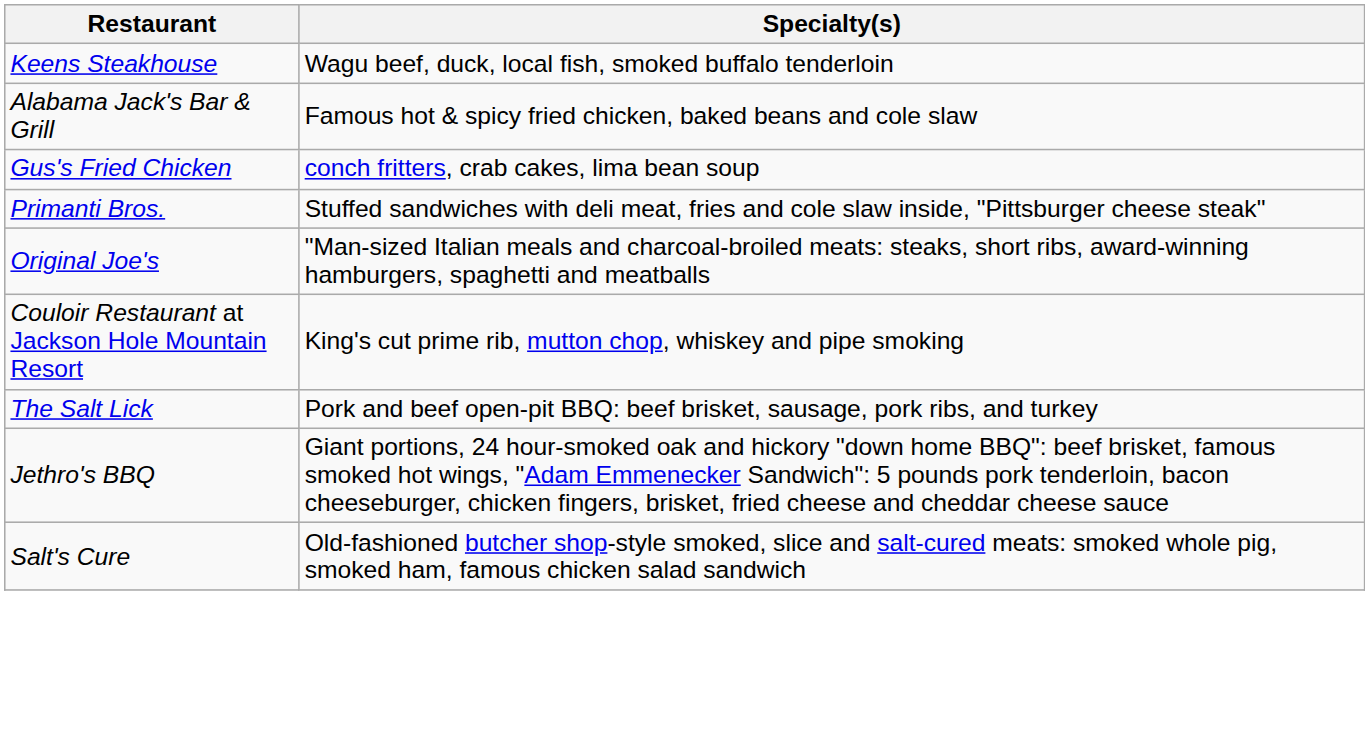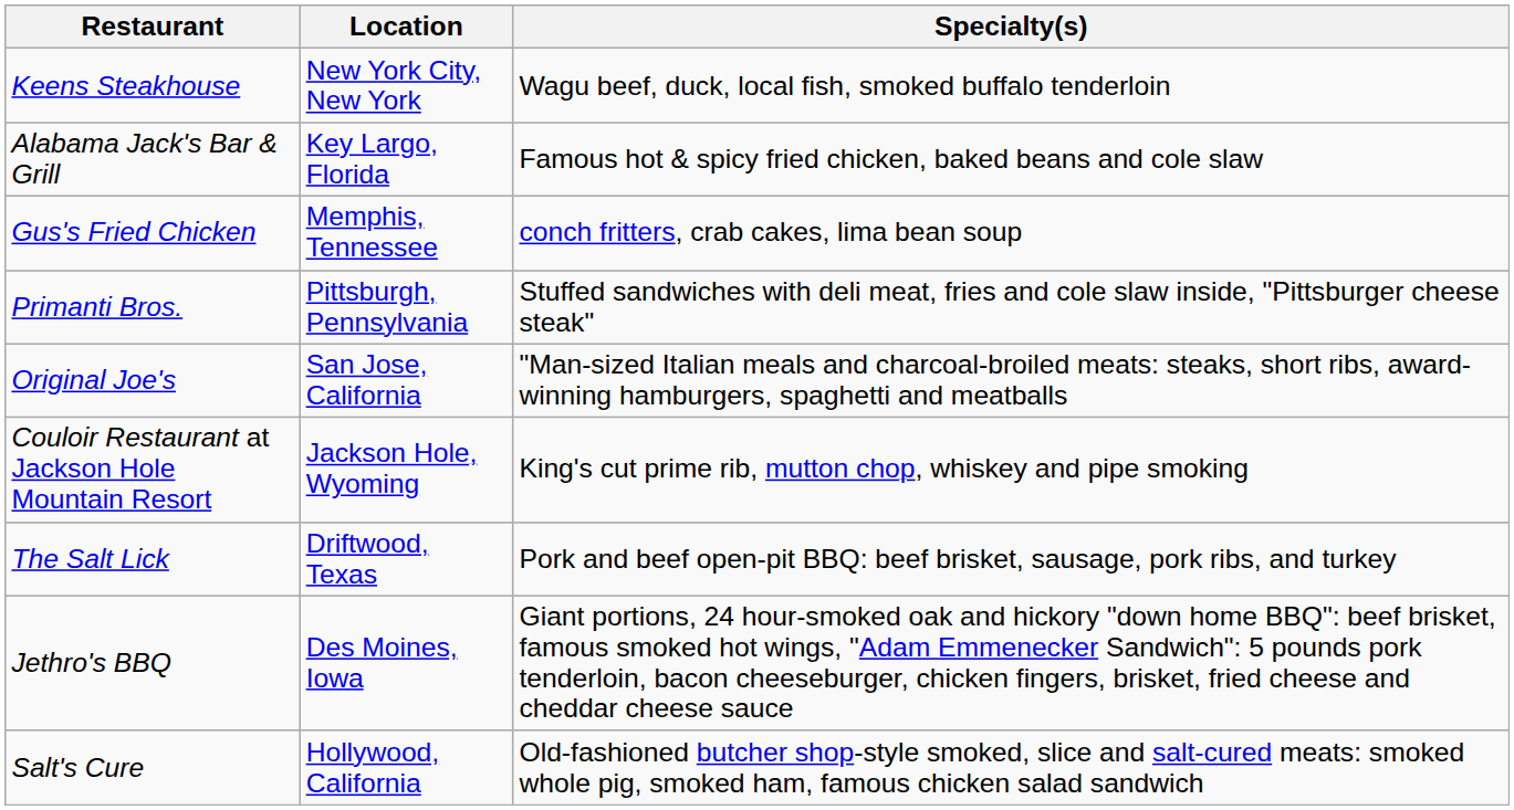 <table class="wikitable" style="width:100%;">
 <tr>
 <th>Restaurant</th>
+<th>Location</th>
 <th>Specialty(s)</th>
 </tr>
 <tr>
 <td><em><a href='#'>Keens Steakhouse</a></em></td>
+<td><a href='#'>New York City, New York</a></td>
 <td>Wagu beef, duck, local fish, smoked buffalo tenderloin</td>
 </tr>
 <tr>
 <td><em>Alabama Jack's Bar & Grill</em></td>
+<td><a href='#'>Key Largo, Florida</a></td>
 <td>Famous hot & spicy fried chicken, baked beans and cole slaw</td>
 </tr>
 <tr>
 <td><em><a href='#'>Gus's Fried Chicken</a></em></td>
+<td><a href='#'>Memphis, Tennessee</a></td>
 <td><a href='#'>conch fritters</a>, crab cakes, lima bean soup</td>
 </tr>
 <tr>
 <td><em><a href='#'>Primanti Bros.</a></em></td>
+<td><a href='#'>Pittsburgh, Pennsylvania</a></td>
 <td>Stuffed sandwiches with deli meat, fries and cole slaw inside, "Pittsburger cheese steak"</td>
 </tr>
 <tr>
 <td><em><a href='#'>Original Joe's</a></em></td>
+<td><a href='#'>San Jose, California</a></td>
 <td>"Man-sized Italian meals and charcoal-broiled meats: steaks, short ribs, award-winning hamburgers, spaghetti and meatballs</td>
 </tr>
 <tr>
 <td><em>Couloir Restaurant</em> at <a href='#'>Jackson Hole Mountain Resort</a></td>
+<td><a href='#'>Jackson Hole, Wyoming</a></td>
 <td>King's cut prime rib, <a href='#'>mutton chop</a>, whiskey and pipe smoking</td>
 </tr>
 <tr>
 <td><em><a href='#'>The Salt Lick</a></em></td>
+<td><a href='#'>Driftwood, Texas</a></td>
 <td>Pork and beef open-pit BBQ: beef brisket, sausage, pork ribs, and turkey</td>
 </tr>
 <tr>
 <td><em>Jethro's BBQ</em></td>
+<td><a href='#'>Des Moines, Iowa</a></td>
 <td>Giant portions, 24 hour-smoked oak and hickory "down home BBQ": beef brisket, famous smoked hot wings, "<a href='#'>Adam Emmenecker</a> Sandwich": 5 pounds  pork tenderloin, bacon cheeseburger, chicken fingers, brisket, fried cheese and cheddar cheese sauce</td>
 </tr>
 <tr>
 <td><em>Salt's Cure</em></td>
+<td><a href='#'>Hollywood, California</a></td>
 <td>Old-fashioned <a href='#'>butcher shop</a>-style smoked, slice and <a href='#'>salt-cured</a> meats: smoked whole pig, smoked ham, famous chicken salad sandwich</td>
 </tr>
 </table>
